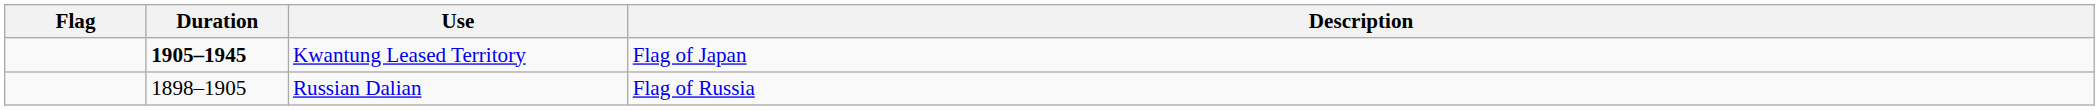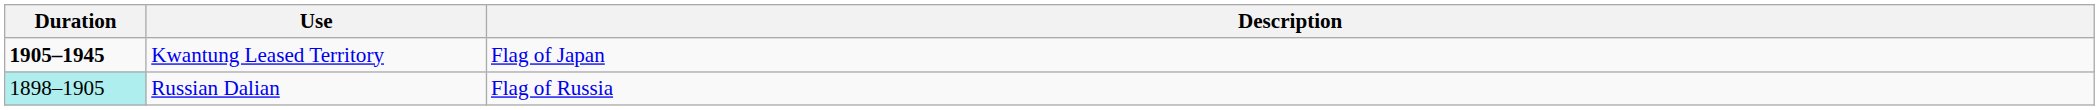 <table class="wikitable" width="100%">
 <tr>
-<th style="width:100px;">Flag</th>
 <th style="width:100px;">Duration</th>
 <th style="width:250px;">Use</th>
 <th style="min-width:250px">Description</th>
 </tr>
 <tr>
-<td></td>
 <td><strong>1905–1945</strong></td>
 <td><a href='#'>Kwantung Leased Territory</a></td>
 <td><a href='#'>Flag of Japan</a></td>
 </tr>
 <tr>
-<td></td>
-<td>1898–1905</td>
+<td style="background: paleturquoise;">1898–1905</td>
 <td><a href='#'>Russian Dalian</a></td>
 <td><a href='#'>Flag of Russia</a></td>
 </tr>
 </table>
